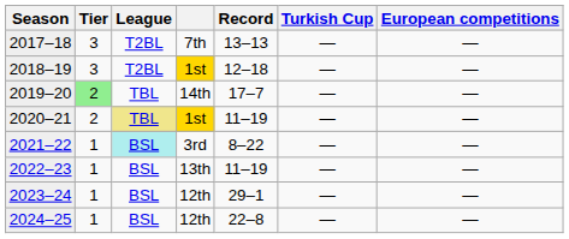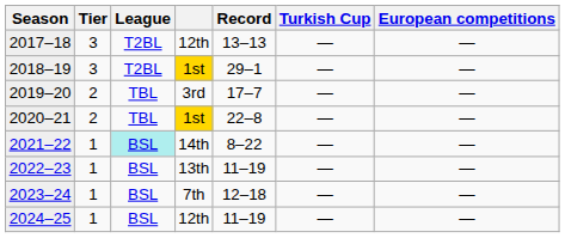 <table class="wikitable" style="font-size:85%">
 <tr>
 <th>Season</th>
 <th>Tier</th>
 <th>League</th>
 <th></th>
 <th>Record</th>
 <th><a href='#'>Turkish Cup</a></th>
 <th colspan=3><a href='#'>European competitions</a></th>
 </tr>
 <tr>
 <td style="background:#efefef;">2017–18</td>
 <td align="center">3</td>
 <td align="center"><a href='#'>T2BL</a></td>
-<td align="center">7th</td>
+<td align="center">12th</td>
 <td align="center">13–13</td>
 <td align="center">—</td>
 <td align="center" colspan=2>—</td>
 </tr>
 <tr>
 <td style="background:#efefef;">2018–19</td>
 <td align="center">3</td>
 <td align="center"><a href='#'>T2BL</a></td>
 <td align="center" bgcolor=gold>1st</td>
-<td align="center">12–18</td>
+<td align="center">29–1</td>
 <td align="center">—</td>
 <td align="center" colspan=2>—</td>
 </tr>
 <tr>
 <td style="background:#efefef;">2019–20</td>
-<td align="center" style="background: lightgreen;">2</td>
+<td align="center">2</td>
 <td align="center"><a href='#'>TBL</a></td>
-<td align="center">14th</td>
+<td align="center">3rd</td>
 <td align="center">17–7</td>
 <td align="center">—</td>
 <td align="center" colspan=2>—</td>
 </tr>
 <tr>
 <td style="background:#efefef;">2020–21</td>
 <td align="center">2</td>
-<td align="center" style="background: khaki;"><a href='#'>TBL</a></td>
+<td align="center"><a href='#'>TBL</a></td>
 <td align="center" bgcolor=gold>1st</td>
-<td align="center">11–19</td>
+<td align="center">22–8</td>
 <td align="center">—</td>
 <td align="center" colspan=2>—</td>
 </tr>
 <tr>
 <td style="background:#efefef;"><a href='#'>2021–22</a></td>
 <td align="center">1</td>
 <td align="center" style="background: paleturquoise;"><a href='#'>BSL</a></td>
-<td align="center">3rd</td>
+<td align="center">14th</td>
 <td align="center">8–22</td>
 <td align="center">—</td>
 <td align="center" colspan=2>—</td>
 </tr>
 <tr>
 <td style="background:#efefef;"><a href='#'>2022–23</a></td>
 <td align="center">1</td>
 <td align="center"><a href='#'>BSL</a></td>
 <td align="center">13th</td>
 <td align="center">11–19</td>
 <td align="center">—</td>
 <td align="center" colspan=2>—</td>
 </tr>
 <tr>
 <td style="background:#efefef;"><a href='#'>2023–24</a></td>
 <td align="center">1</td>
 <td align="center"><a href='#'>BSL</a></td>
-<td align="center">12th</td>
-<td align="center">29–1</td>
+<td align="center">7th</td>
+<td align="center">12–18</td>
 <td align="center">—</td>
 <td align="center" colspan=2>—</td>
 </tr>
 <tr>
 <td style="background:#efefef;"><a href='#'>2024–25</a></td>
 <td align="center">1</td>
 <td align="center"><a href='#'>BSL</a></td>
 <td align="center">12th</td>
-<td align="center">22–8</td>
+<td align="center">11–19</td>
 <td align="center">—</td>
 <td align="center" colspan=2>—</td>
 </tr>
 </table>
